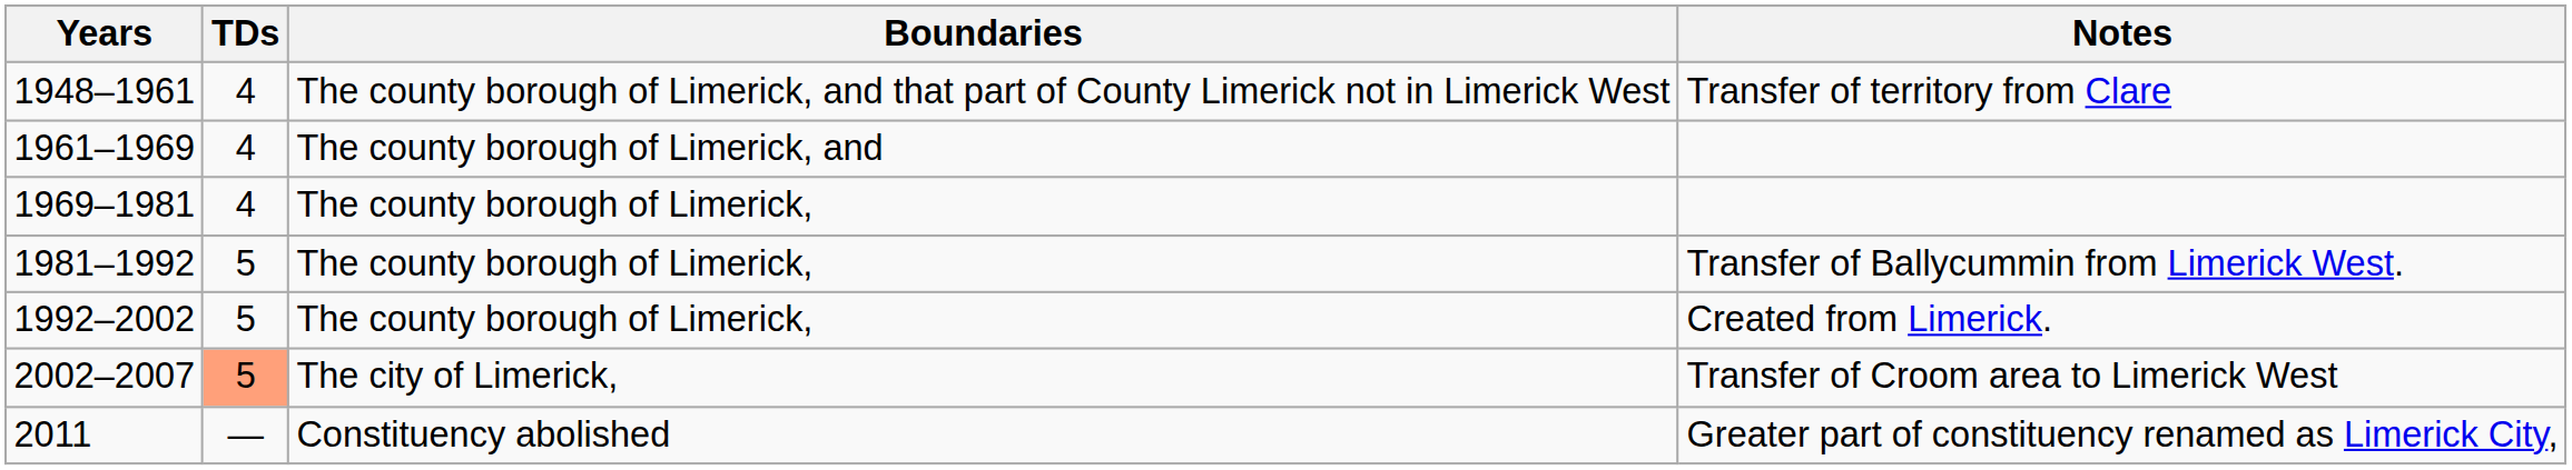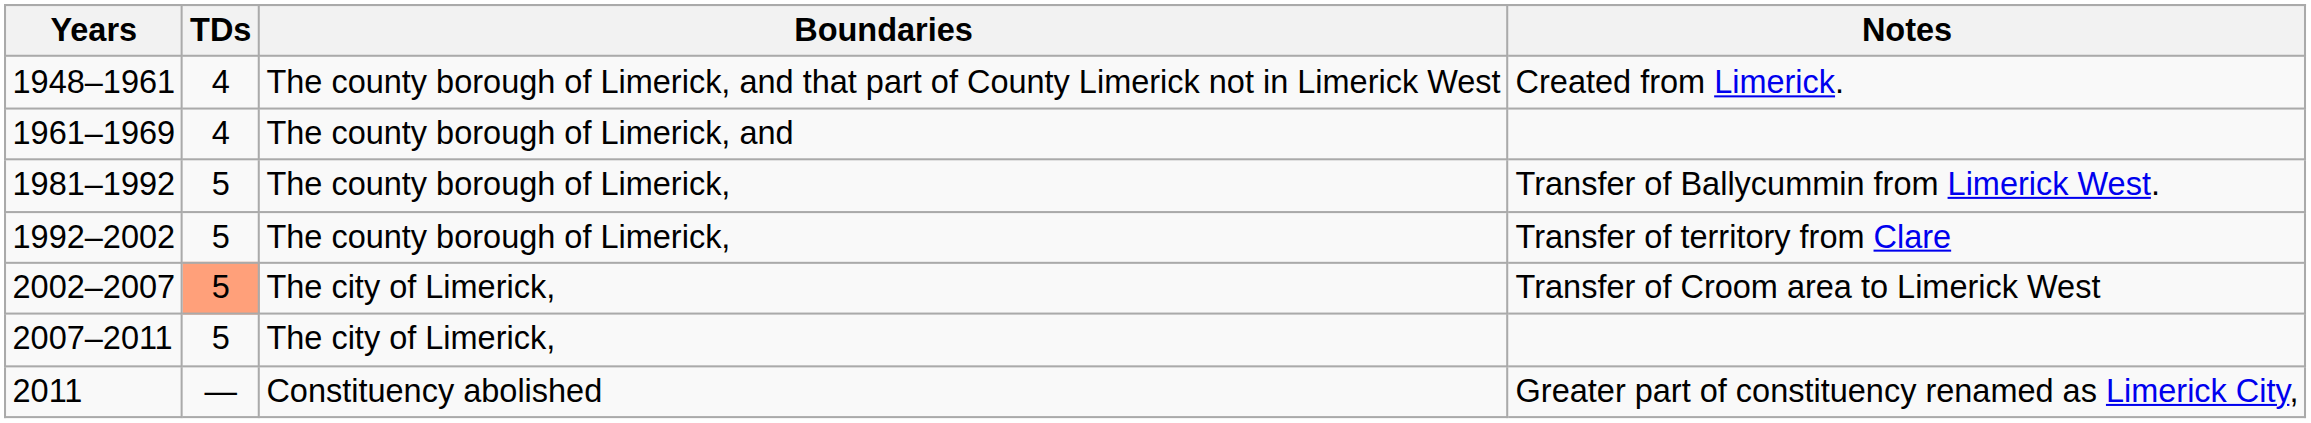 <table class="wikitable">
 <tr>
 </tr>
 <tr>
 <th>Years</th>
 <th>TDs</th>
 <th>Boundaries</th>
 <th>Notes</th>
 </tr>
 <tr style="vertical-align:top">
 <td>1948–1961</td>
 <td style="text-align:center">4</td>
 <td>The county borough of Limerick, and that part of County Limerick not in Limerick West</td>
-<td>Transfer of territory from <a href='#'>Clare</a></td>
+<td>Created from <a href='#'>Limerick</a>.</td>
 </tr>
 <tr style="vertical-align:top">
 <td>1961–1969</td>
 <td style="text-align:center">4</td>
 <td>The county borough of Limerick, and </td>
-<td></td>
-</tr>
-<tr style="vertical-align:top">
-<td>1969–1981</td>
-<td style="text-align:center">4</td>
-<td>The county borough of Limerick, </td>
 <td></td>
 </tr>
 <tr style="vertical-align:top">
 <td>1981–1992</td>
 <td style="text-align:center">5</td>
 <td>The county borough of Limerick, </td>
 <td>Transfer of Ballycummin from <a href='#'>Limerick West</a>.</td>
 </tr>
 <tr style="vertical-align:top">
 <td>1992–2002</td>
 <td style="text-align:center">5</td>
 <td>The county borough of Limerick, <br></td>
-<td>Created from <a href='#'>Limerick</a>.</td>
+<td>Transfer of territory from <a href='#'>Clare</a></td>
 </tr>
 <tr style="vertical-align:top">
 <td>2002–2007</td>
 <td style="background: lightsalmon; text-align:center">5</td>
 <td>The city of Limerick, <br></td>
 <td>Transfer of Croom area to Limerick West</td>
 </tr>
 <tr style="vertical-align:top">
+<td>2007–2011</td>
+<td style="text-align:center">5</td>
+<td>The city of Limerick, <br></td>
+<td><br></td>
+</tr>
+<tr style="vertical-align:top">
 <td>2011</td>
 <td style="text-align:center">—</td>
 <td>Constituency abolished</td>
 <td>Greater part of constituency renamed as <a href='#'>Limerick City</a>,</td>
 </tr>
 </table>
